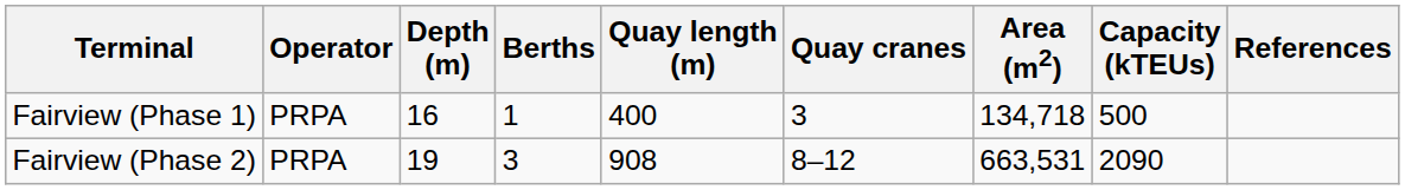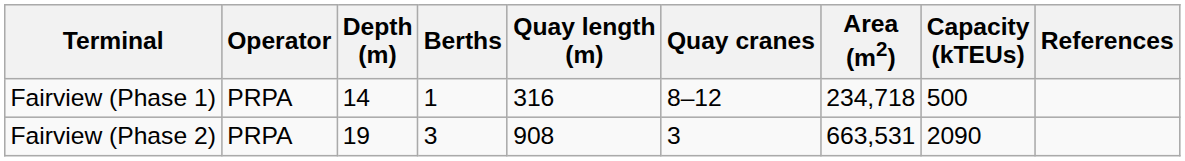 <table class="wikitable">
 <tr>
 <th>Terminal</th>
 <th>Operator</th>
 <th>Depth<br>(m)</th>
 <th>Berths</th>
 <th>Quay length<br>(m)</th>
 <th>Quay cranes</th>
 <th>Area<br>(m<sup>2</sup>)</th>
 <th>Capacity<br>(kTEUs)</th>
 <th>References</th>
 </tr>
 <tr>
 <td>Fairview (Phase 1)</td>
 <td>PRPA</td>
-<td>16</td>
+<td>14</td>
 <td>1</td>
-<td>400</td>
-<td>3</td>
-<td>134,718</td>
+<td>316</td>
+<td>8–12</td>
+<td>234,718</td>
 <td>500</td>
 <td></td>
 </tr>
 <tr>
 <td>Fairview (Phase 2)</td>
 <td>PRPA</td>
 <td>19</td>
 <td>3</td>
 <td>908</td>
-<td>8–12</td>
+<td>3</td>
 <td>663,531</td>
 <td>2090</td>
 <td></td>
 </tr>
 </table>
